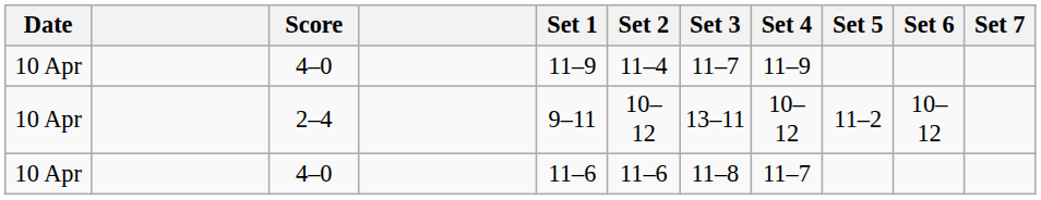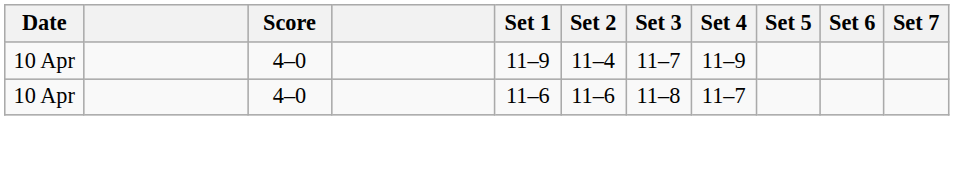 <table class="wikitable" style="text-align: center; font-size:90% ">
 <tr>
 <th width="60">Date</th>
 <th align="right" width="200"></th>
 <th width="60">Score</th>
 <th align="left" width="200"></th>
 <th width="50">Set 1</th>
 <th width="50">Set 2</th>
 <th width="50">Set 3</th>
 <th width="50">Set 4</th>
 <th width="50">Set 5</th>
 <th width="50">Set 6</th>
 <th width="50">Set 7</th>
 </tr>
 <tr>
 <td>10 Apr</td>
 <td align=left><strong></strong></td>
 <td align=center>4–0</td>
 <td align=left></td>
 <td>11–9</td>
 <td>11–4</td>
 <td>11–7</td>
 <td>11–9</td>
 <td></td>
 <td></td>
 <td></td>
 </tr>
 <tr>
 <td>10 Apr</td>
-<td align=left></td>
-<td align=center>2–4</td>
-<td align=left><strong></strong></td>
-<td>9–11</td>
-<td>10–12</td>
-<td>13–11</td>
-<td>10–12</td>
-<td>11–2</td>
-<td>10–12</td>
-<td></td>
-</tr>
-<tr>
-<td>10 Apr</td>
 <td align=left><strong></strong></td>
 <td align=center>4–0</td>
 <td align=left></td>
 <td>11–6</td>
 <td>11–6</td>
 <td>11–8</td>
 <td>11–7</td>
 <td></td>
 <td></td>
 <td></td>
 </tr>
 </table>
